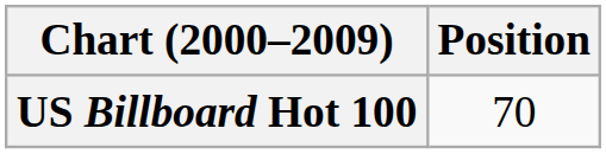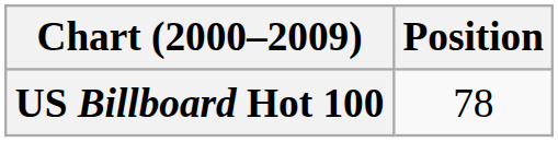 <table class="wikitable plainrowheaders" style="text-align:center">
 <tr>
 <th scope="col">Chart (2000–2009)</th>
 <th scope="col">Position</th>
 </tr>
 <tr>
 <th scope="row">US <em>Billboard</em> Hot 100</th>
-<td>70</td>
+<td>78</td>
 </tr>
 </table>
